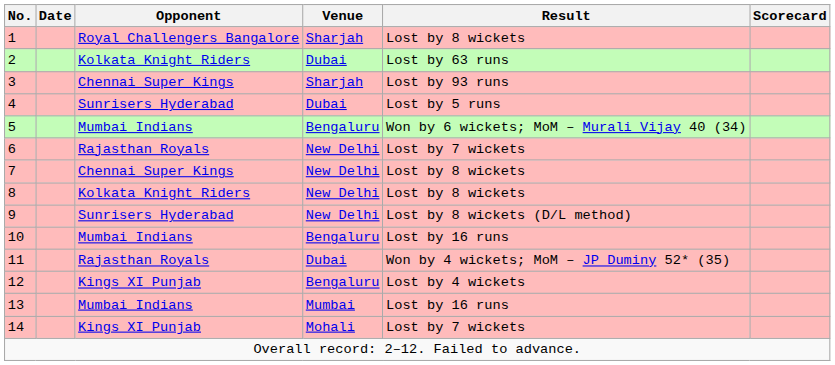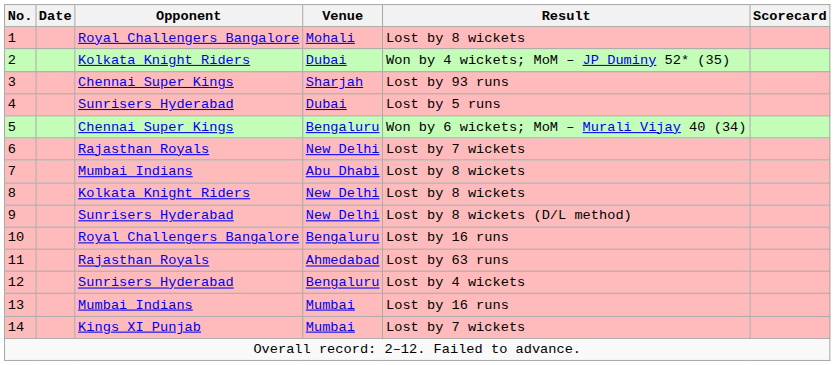 <table class="wikitable sortable">
 <tr>
 <th>No.</th>
 <th>Date</th>
 <th>Opponent</th>
 <th>Venue</th>
 <th>Result</th>
 <th class="unsortable">Scorecard</th>
 </tr>
 <tr style="background:#fbb;">
 <td>1</td>
 <td></td>
 <td><a href='#'>Royal Challengers Bangalore</a></td>
-<td><a href='#'>Sharjah</a></td>
+<td><a href='#'>Mohali</a></td>
 <td>Lost by 8 wickets</td>
 <td></td>
 </tr>
 <tr style="background:#c3fdb8;">
 <td>2</td>
 <td></td>
 <td><a href='#'>Kolkata Knight Riders</a></td>
 <td><a href='#'>Dubai</a></td>
-<td>Lost by 63 runs</td>
+<td>Won by 4 wickets; MoM – <a href='#'>JP Duminy</a> 52* (35)</td>
 <td></td>
 </tr>
 <tr style="background:#fbb;">
 <td>3</td>
 <td></td>
 <td><a href='#'>Chennai Super Kings</a></td>
 <td><a href='#'>Sharjah</a></td>
 <td>Lost by 93 runs</td>
 <td></td>
 </tr>
 <tr style="background:#fbb;">
 <td>4</td>
 <td></td>
 <td><a href='#'>Sunrisers Hyderabad</a></td>
 <td><a href='#'>Dubai</a></td>
 <td>Lost by 5 runs</td>
 <td></td>
 </tr>
 <tr style="background:#c3fdb8;">
 <td>5</td>
 <td></td>
-<td><a href='#'>Mumbai Indians</a></td>
+<td><a href='#'>Chennai Super Kings</a></td>
 <td><a href='#'>Bengaluru</a></td>
 <td>Won by 6 wickets; MoM – <a href='#'>Murali Vijay</a> 40 (34)</td>
 <td></td>
 </tr>
 <tr style="background:#fbb;">
 <td>6</td>
 <td></td>
 <td><a href='#'>Rajasthan Royals</a></td>
 <td><a href='#'>New Delhi</a></td>
 <td>Lost by 7 wickets</td>
 <td></td>
 </tr>
 <tr style="background:#fbb;">
 <td>7</td>
 <td></td>
-<td><a href='#'>Chennai Super Kings</a></td>
-<td><a href='#'>New Delhi</a></td>
+<td><a href='#'>Mumbai Indians</a></td>
+<td><a href='#'>Abu Dhabi</a></td>
 <td>Lost by 8 wickets</td>
 <td></td>
 </tr>
 <tr style="background:#fbb;">
 <td>8</td>
 <td></td>
 <td><a href='#'>Kolkata Knight Riders</a></td>
 <td><a href='#'>New Delhi</a></td>
 <td>Lost by 8 wickets</td>
 <td></td>
 </tr>
 <tr style="background:#fbb;">
 <td>9</td>
 <td></td>
 <td><a href='#'>Sunrisers Hyderabad</a></td>
 <td><a href='#'>New Delhi</a></td>
 <td>Lost by 8 wickets (D/L method)</td>
 <td></td>
 </tr>
 <tr style="background:#fbb;">
 <td>10</td>
 <td></td>
-<td><a href='#'>Mumbai Indians</a></td>
+<td><a href='#'>Royal Challengers Bangalore</a></td>
 <td><a href='#'>Bengaluru</a></td>
 <td>Lost by 16 runs</td>
 <td></td>
 </tr>
 <tr style="background:#fbb;">
 <td>11</td>
 <td></td>
 <td><a href='#'>Rajasthan Royals</a></td>
-<td><a href='#'>Dubai</a></td>
-<td>Won by 4 wickets; MoM – <a href='#'>JP Duminy</a> 52* (35)</td>
+<td><a href='#'>Ahmedabad</a></td>
+<td>Lost by 63 runs</td>
 <td></td>
 </tr>
 <tr style="background:#fbb;">
 <td>12</td>
 <td></td>
-<td><a href='#'>Kings XI Punjab</a></td>
+<td><a href='#'>Sunrisers Hyderabad</a></td>
 <td><a href='#'>Bengaluru</a></td>
 <td>Lost by 4 wickets</td>
 <td></td>
 </tr>
 <tr style="background:#fbb;">
 <td>13</td>
 <td></td>
 <td><a href='#'>Mumbai Indians</a></td>
 <td><a href='#'>Mumbai</a></td>
 <td>Lost by 16 runs</td>
 <td></td>
 </tr>
 <tr style="background:#fbb;">
 <td>14</td>
 <td></td>
 <td><a href='#'>Kings XI Punjab</a></td>
-<td><a href='#'>Mohali</a></td>
+<td><a href='#'>Mumbai</a></td>
 <td>Lost by 7 wickets</td>
 <td></td>
 </tr>
 <tr class="sortbottom">
 <td colspan="6" style="text-align:center;">Overall record: 2–12. Failed to advance.</td>
 </tr>
 </table>
